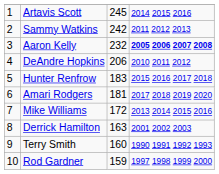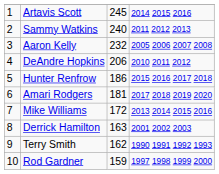 <table class="wikitable">
 <tr>
 </tr>
 <tr>
 <td>1</td>
 <td><a href='#'>Artavis Scott</a></td>
 <td>245</td>
 <td style="font-size:80%;"><a href='#'>2014</a> <a href='#'>2015</a> <a href='#'>2016</a></td>
 </tr>
 <tr>
 <td>2</td>
 <td><a href='#'>Sammy Watkins</a></td>
-<td>242</td>
+<td>240</td>
 <td style="font-size:80%;"><a href='#'>2011</a> <a href='#'>2012</a> <a href='#'>2013</a></td>
 </tr>
 <tr>
 <td>3</td>
 <td><a href='#'>Aaron Kelly</a></td>
 <td>232</td>
-<td style="font-size:80%;"><strong><a href='#'>2005</a> <a href='#'>2006</a> <a href='#'>2007</a> <a href='#'>2008</a></strong></td>
+<td style="font-size:80%;"><a href='#'>2005</a> <a href='#'>2006</a> <a href='#'>2007</a> <a href='#'>2008</a></td>
 </tr>
 <tr>
 <td>4</td>
 <td><a href='#'>DeAndre Hopkins</a></td>
 <td>206</td>
 <td style="font-size:80%;"><a href='#'>2010</a> <a href='#'>2011</a> <a href='#'>2012</a></td>
 </tr>
 <tr>
 <td>5</td>
 <td><a href='#'>Hunter Renfrow</a></td>
-<td>183</td>
+<td>186</td>
 <td style="font-size:80%;"><a href='#'>2015</a> <a href='#'>2016</a> <a href='#'>2017</a> <a href='#'>2018</a></td>
 </tr>
 <tr>
 <td>6</td>
 <td><a href='#'>Amari Rodgers</a></td>
 <td>181</td>
 <td style="font-size:80%;"><a href='#'>2017</a> <a href='#'>2018</a> <a href='#'>2019</a> <a href='#'>2020</a></td>
 </tr>
 <tr>
 <td>7</td>
 <td><a href='#'>Mike Williams</a></td>
 <td>172</td>
 <td style="font-size:80%;"><a href='#'>2013</a> <a href='#'>2014</a> <a href='#'>2015</a> <a href='#'>2016</a></td>
 </tr>
 <tr>
 <td>8</td>
 <td><a href='#'>Derrick Hamilton</a></td>
 <td>163</td>
 <td style="font-size:80%;"><a href='#'>2001</a> <a href='#'>2002</a> <a href='#'>2003</a></td>
 </tr>
 <tr>
 <td>9</td>
 <td>Terry Smith</td>
-<td>160</td>
+<td>162</td>
 <td style="font-size:80%;"><a href='#'>1990</a> <a href='#'>1991</a> <a href='#'>1992</a> <a href='#'>1993</a></td>
 </tr>
 <tr>
 <td>10</td>
 <td><a href='#'>Rod Gardner</a></td>
 <td>159</td>
 <td style="font-size:80%;"><a href='#'>1997</a> <a href='#'>1998</a> <a href='#'>1999</a> <a href='#'>2000</a></td>
 </tr>
 </table>
